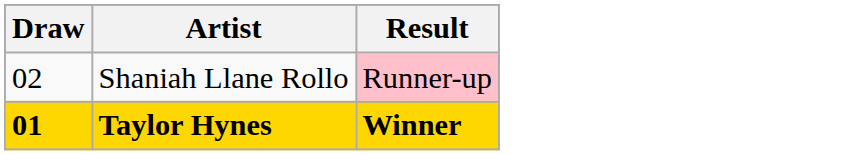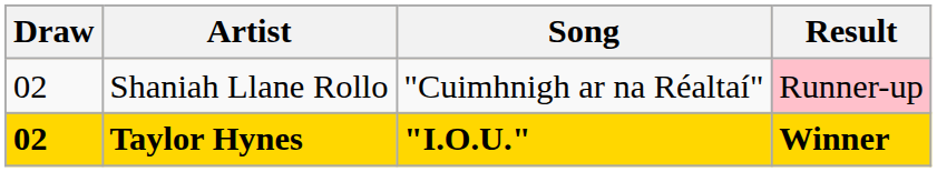 <table class="sortable wikitable">
 <tr style="font-weight:bold; background:#FFDEAD;">
 <th>Draw</th>
 <th>Artist</th>
+<th>Song</th>
 <th>Result</th>
 </tr>
 <tr>
 <td>02</td>
 <td>Shaniah Llane Rollo</td>
+<td>"Cuimhnigh ar na Réaltaí"</td>
 <td style="background: pink;">Runner-up</td>
 </tr>
 <tr style="font-weight:bold; background:gold;">
-<td>01</td>
+<td>02</td>
 <td>Taylor Hynes</td>
+<td>"I.O.U."</td>
 <td>Winner</td>
 </tr>
 </table>
